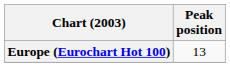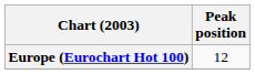 <table class="wikitable sortable plainrowheaders" style="text-align:center">
 <tr>
 <th>Chart (2003)</th>
 <th>Peak<br>position</th>
 </tr>
 <tr>
 <th scope="row">Europe (<a href='#'>Eurochart Hot 100</a>)</th>
-<td>13</td>
+<td>12</td>
 </tr>
 <tr>
 </tr>
 <tr>
 </tr>
 <tr>
 </tr>
 </table>
